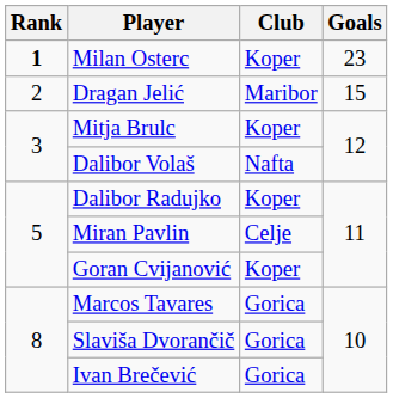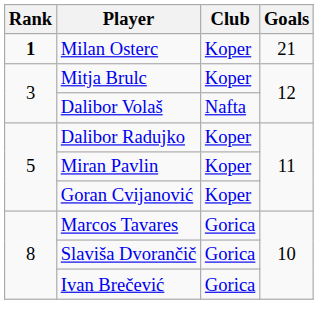 <table class="wikitable" style="text-align:left">
 <tr>
 <th>Rank</th>
 <th>Player</th>
 <th>Club</th>
 <th>Goals</th>
 </tr>
 <tr>
 <td align="center"><strong>1</strong></td>
 <td> <a href='#'>Milan Osterc</a></td>
 <td><a href='#'>Koper</a></td>
-<td rowspan=1 align=center>23</td>
-</tr>
-<tr>
-<td align="center">2</td>
-<td> <a href='#'>Dragan Jelić</a></td>
-<td><a href='#'>Maribor</a></td>
-<td rowspan=1 align=center>15</td>
+<td rowspan=1 align=center>21</td>
 </tr>
 <tr>
 <td rowspan=2 align="center">3</td>
 <td> <a href='#'>Mitja Brulc</a></td>
 <td><a href='#'>Koper</a></td>
 <td rowspan=2 align=center>12</td>
 </tr>
 <tr>
 <td> <a href='#'>Dalibor Volaš</a></td>
 <td><a href='#'>Nafta</a></td>
 </tr>
 <tr>
 <td rowspan=3 align="center">5</td>
 <td> <a href='#'>Dalibor Radujko</a></td>
 <td><a href='#'>Koper</a></td>
 <td rowspan=3 align=center>11</td>
 </tr>
 <tr>
 <td> <a href='#'>Miran Pavlin</a></td>
-<td><a href='#'>Celje</a></td>
+<td><a href='#'>Koper</a></td>
 </tr>
 <tr>
 <td> <a href='#'>Goran Cvijanović</a></td>
 <td><a href='#'>Koper</a></td>
 </tr>
 <tr>
 <td rowspan=3 align="center">8</td>
 <td> <a href='#'>Marcos Tavares</a></td>
 <td><a href='#'>Gorica</a></td>
 <td rowspan=3 align=center>10</td>
 </tr>
 <tr>
 <td> <a href='#'>Slaviša Dvorančič</a></td>
 <td><a href='#'>Gorica</a></td>
 </tr>
 <tr>
 <td> <a href='#'>Ivan Brečević</a></td>
 <td><a href='#'>Gorica</a></td>
 </tr>
 </table>
